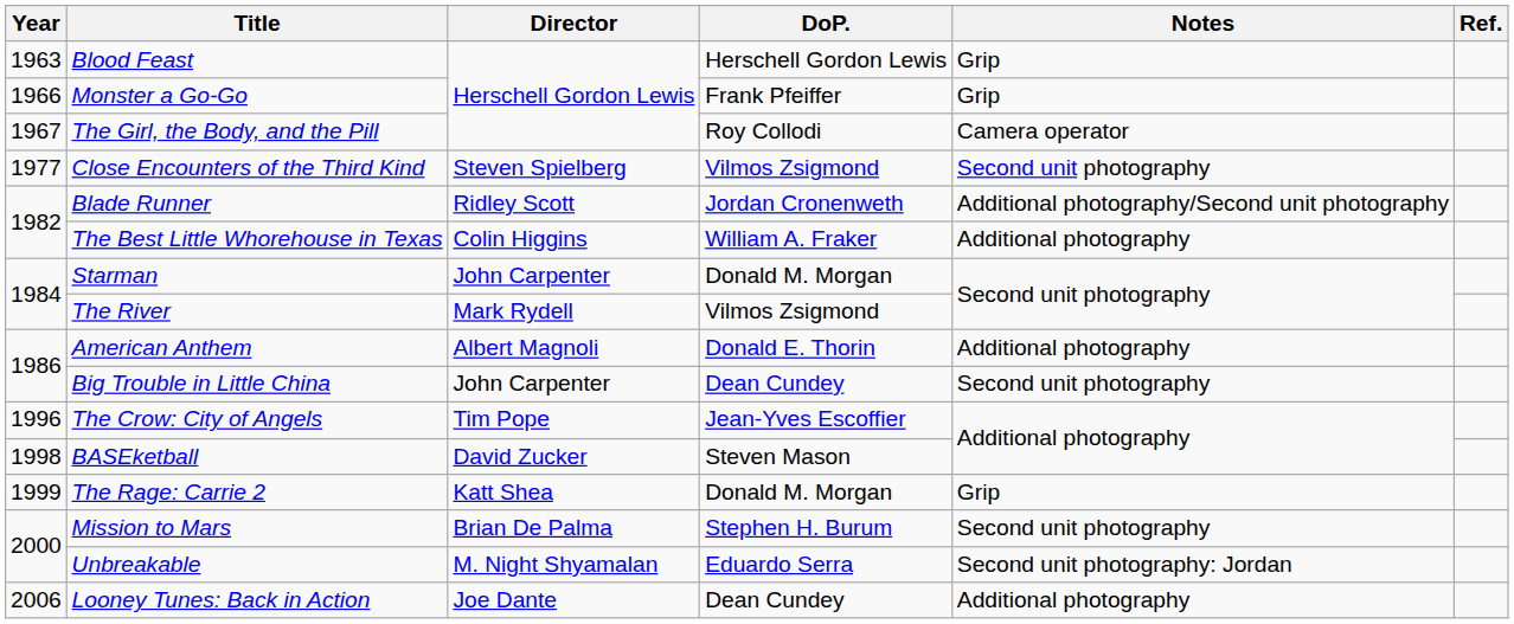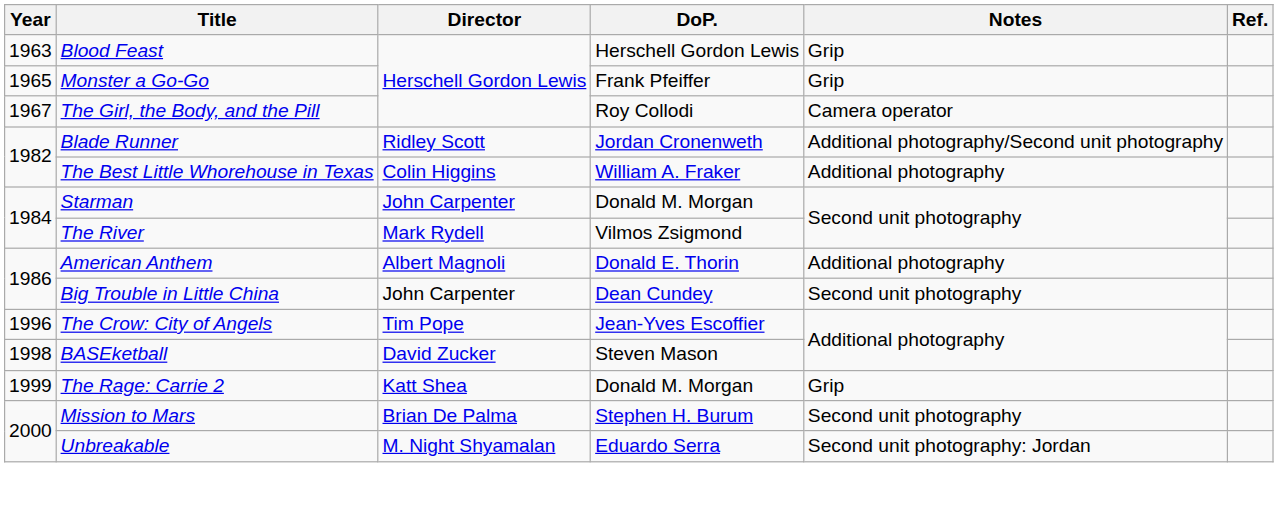 <table class="wikitable">
 <tr>
 <th>Year</th>
 <th>Title</th>
 <th>Director</th>
 <th>DoP.</th>
 <th>Notes</th>
 <th>Ref.</th>
 </tr>
 <tr>
 <td>1963</td>
 <td><a href='#'><em>Blood Feast</em></a></td>
 <td rowspan="3"><a href='#'>Herschell Gordon Lewis</a></td>
 <td>Herschell Gordon Lewis</td>
 <td>Grip</td>
 <td></td>
 </tr>
 <tr>
-<td>1966</td>
+<td>1965</td>
 <td><a href='#'><em>Monster a Go-Go</em></a></td>
 <td>Frank Pfeiffer</td>
 <td>Grip</td>
 <td></td>
 </tr>
 <tr>
 <td>1967</td>
 <td><a href='#'><em>The Girl, the Body, and the Pill</em></a></td>
 <td>Roy Collodi</td>
 <td>Camera operator</td>
-<td></td>
-</tr>
-<tr>
-<td>1977</td>
-<td><a href='#'><em>Close Encounters of the Third Kind</em></a></td>
-<td><a href='#'>Steven Spielberg</a></td>
-<td><a href='#'>Vilmos Zsigmond</a></td>
-<td><a href='#'>Second unit</a> photography</td>
 <td></td>
 </tr>
 <tr>
 <td rowspan="2">1982</td>
 <td><a href='#'><em>Blade Runner</em></a></td>
 <td><a href='#'>Ridley Scott</a></td>
 <td><a href='#'>Jordan Cronenweth</a></td>
 <td>Additional photography/Second unit photography</td>
 <td></td>
 </tr>
 <tr>
 <td><a href='#'><em>The Best Little Whorehouse in Texas</em></a></td>
 <td><a href='#'>Colin Higgins</a></td>
 <td><a href='#'>William A. Fraker</a></td>
 <td>Additional photography</td>
 <td></td>
 </tr>
 <tr>
 <td rowspan="2">1984</td>
 <td><a href='#'><em>Starman</em></a></td>
 <td><a href='#'>John Carpenter</a></td>
 <td>Donald M. Morgan</td>
 <td rowspan="2">Second unit photography</td>
 <td></td>
 </tr>
 <tr>
 <td><a href='#'><em>The River</em></a></td>
 <td><a href='#'>Mark Rydell</a></td>
 <td>Vilmos Zsigmond</td>
 <td></td>
 </tr>
 <tr>
 <td rowspan="2">1986</td>
 <td><a href='#'><em>American Anthem</em></a></td>
 <td><a href='#'>Albert Magnoli</a></td>
 <td><a href='#'>Donald E. Thorin</a></td>
 <td>Additional photography</td>
 <td></td>
 </tr>
 <tr>
 <td><a href='#'><em>Big Trouble in Little China</em></a></td>
 <td>John Carpenter</td>
 <td><a href='#'>Dean Cundey</a></td>
 <td>Second unit photography</td>
 <td></td>
 </tr>
 <tr>
 <td>1996</td>
 <td><a href='#'><em>The Crow: City of Angels</em></a></td>
 <td><a href='#'>Tim Pope</a></td>
 <td><a href='#'>Jean-Yves Escoffier</a></td>
 <td rowspan="2">Additional photography</td>
 <td></td>
 </tr>
 <tr>
 <td>1998</td>
 <td><em><a href='#'>BASEketball</a></em></td>
 <td><a href='#'>David Zucker</a></td>
 <td>Steven Mason</td>
 <td></td>
 </tr>
 <tr>
 <td>1999</td>
 <td><a href='#'><em>The Rage: Carrie 2</em></a></td>
 <td><a href='#'>Katt Shea</a></td>
 <td>Donald M. Morgan</td>
 <td>Grip</td>
 <td></td>
 </tr>
 <tr>
 <td rowspan="2">2000</td>
 <td><a href='#'><em>Mission to Mars</em></a></td>
 <td><a href='#'>Brian De Palma</a></td>
 <td><a href='#'>Stephen H. Burum</a></td>
 <td>Second unit photography</td>
 <td></td>
 </tr>
 <tr>
 <td><a href='#'><em>Unbreakable</em></a></td>
 <td><a href='#'>M. Night Shyamalan</a></td>
 <td><a href='#'>Eduardo Serra</a></td>
 <td>Second unit photography: Jordan</td>
 <td></td>
 </tr>
-<tr>
-<td>2006</td>
-<td><a href='#'><em>Looney Tunes: Back in Action</em></a></td>
-<td><a href='#'>Joe Dante</a></td>
-<td>Dean Cundey</td>
-<td>Additional photography</td>
-<td></td>
-</tr>
 </table>
